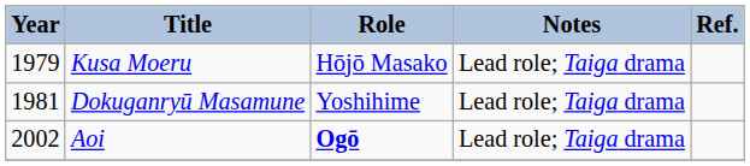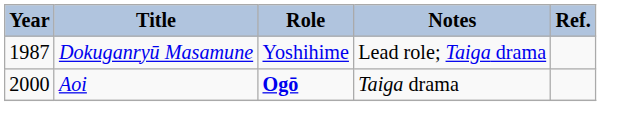 <table class="wikitable">
 <tr>
 <th style="background:#B0C4DE">Year</th>
 <th style="background:#B0C4DE">Title</th>
 <th style="background:#B0C4DE">Role</th>
 <th style="background:#B0C4DE">Notes</th>
 <th style="background:#B0C4DE">Ref.</th>
 </tr>
 <tr>
-<td>1979</td>
-<td><em><a href='#'>Kusa Moeru</a></em></td>
-<td><a href='#'>Hōjō Masako</a></td>
-<td>Lead role; <a href='#'><em>Taiga</em> drama</a></td>
-<td></td>
-</tr>
-<tr>
-<td>1981</td>
+<td>1987</td>
 <td><em><a href='#'>Dokuganryū Masamune</a></em></td>
 <td><a href='#'>Yoshihime</a></td>
 <td>Lead role; <a href='#'><em>Taiga</em> drama</a></td>
 <td></td>
 </tr>
 <tr>
-<td>2002</td>
+<td>2000</td>
 <td><em><a href='#'>Aoi</a></em></td>
 <td><strong><a href='#'>Ogō</a></strong></td>
-<td>Lead role; <a href='#'><em>Taiga</em> drama</a></td>
+<td><em>Taiga</em> drama</td>
 <td></td>
 </tr>
 <tr>
 </tr>
 </table>
